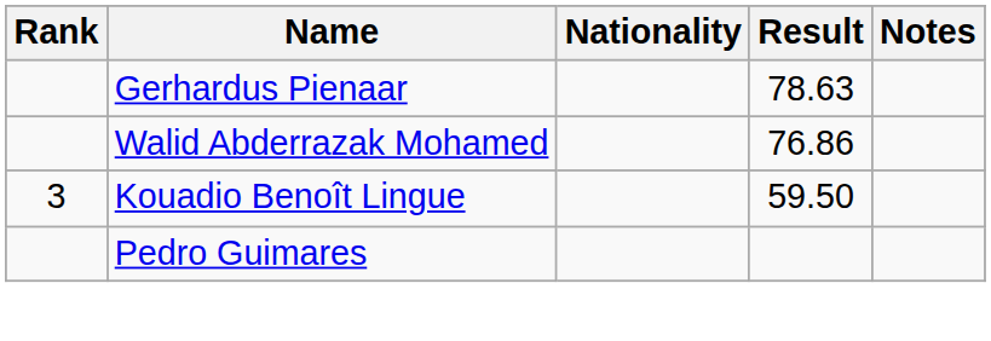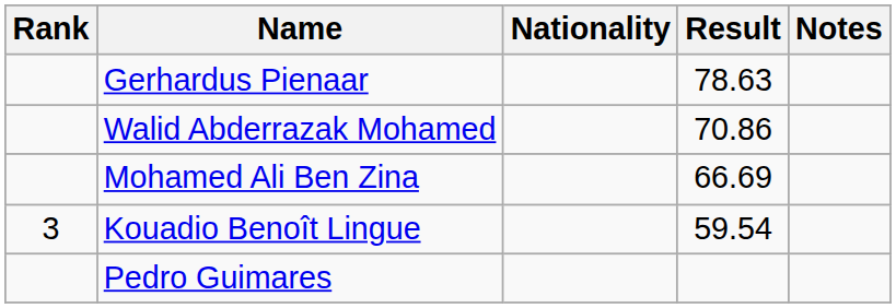 <table class="wikitable sortable" style="text-align:center">
 <tr>
 <th>Rank</th>
 <th>Name</th>
 <th>Nationality</th>
 <th>Result</th>
 <th>Notes</th>
 </tr>
 <tr>
 <td></td>
 <td align=left><a href='#'>Gerhardus Pienaar</a></td>
 <td align=left></td>
 <td>78.63</td>
 <td></td>
 </tr>
 <tr>
 <td></td>
 <td align=left><a href='#'>Walid Abderrazak Mohamed</a></td>
 <td align=left></td>
-<td>76.86</td>
+<td>70.86</td>
+<td></td>
+</tr>
+<tr>
+<td></td>
+<td align=left><a href='#'>Mohamed Ali Ben Zina</a></td>
+<td align=left></td>
+<td>66.69</td>
 <td></td>
 </tr>
 <tr>
 <td>3</td>
 <td align=left><a href='#'>Kouadio Benoît Lingue</a></td>
 <td align=left></td>
-<td>59.50</td>
+<td>59.54</td>
 <td></td>
 </tr>
 <tr>
 <td></td>
 <td align=left><a href='#'>Pedro Guimares</a></td>
 <td align=left></td>
 <td></td>
 <td></td>
 </tr>
 </table>
